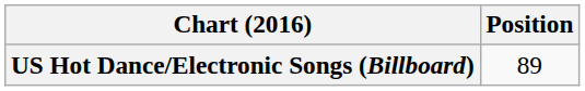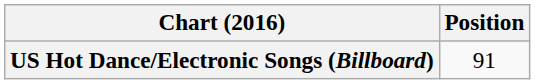 <table class="wikitable sortable plainrowheaders" style="text-align:center">
 <tr>
 <th scope="col">Chart (2016)</th>
 <th scope="col">Position</th>
 </tr>
 <tr>
 <th scope="row">US Hot Dance/Electronic Songs (<em>Billboard</em>)</th>
-<td>89</td>
+<td>91</td>
 </tr>
 </table>
